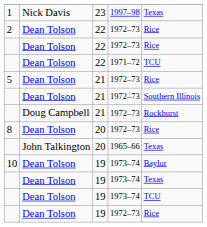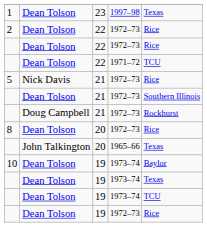 <table class="wikitable">
 <tr>
 </tr>
 <tr>
 <td>1</td>
-<td>Nick Davis</td>
+<td><a href='#'>Dean Tolson</a></td>
 <td>23</td>
 <td style="font-size:80%;"><a href='#'>1997–98</a></td>
 <td style="font-size:80%;"><a href='#'>Texas</a></td>
 </tr>
 <tr>
 <td>2</td>
 <td><a href='#'>Dean Tolson</a></td>
 <td>22</td>
 <td style="font-size:80%;">1972–73</td>
 <td style="font-size:80%;"><a href='#'>Rice</a></td>
 </tr>
 <tr>
 <td></td>
 <td><a href='#'>Dean Tolson</a></td>
 <td>22</td>
 <td style="font-size:80%;">1972–73</td>
 <td style="font-size:80%;"><a href='#'>Rice</a></td>
 </tr>
 <tr>
 <td></td>
 <td><a href='#'>Dean Tolson</a></td>
 <td>22</td>
 <td style="font-size:80%;">1971–72</td>
 <td style="font-size:80%;"><a href='#'>TCU</a></td>
 </tr>
 <tr>
 <td>5</td>
-<td><a href='#'>Dean Tolson</a></td>
+<td>Nick Davis</td>
 <td>21</td>
 <td style="font-size:80%;">1972–73</td>
 <td style="font-size:80%;"><a href='#'>Rice</a></td>
 </tr>
 <tr>
 <td></td>
 <td><a href='#'>Dean Tolson</a></td>
 <td>21</td>
 <td style="font-size:80%;">1972–73</td>
 <td style="font-size:80%;"><a href='#'>Southern Illinois</a></td>
 </tr>
 <tr>
 <td></td>
 <td>Doug Campbell</td>
 <td>21</td>
 <td style="font-size:80%;">1972–73</td>
 <td style="font-size:80%;"><a href='#'>Rockhurst</a></td>
 </tr>
 <tr>
 <td>8</td>
 <td><a href='#'>Dean Tolson</a></td>
 <td>20</td>
 <td style="font-size:80%;">1972–73</td>
 <td style="font-size:80%;"><a href='#'>Rice</a></td>
 </tr>
 <tr>
 <td></td>
 <td>John Talkington</td>
 <td>20</td>
 <td style="font-size:80%;">1965–66</td>
 <td style="font-size:80%;"><a href='#'>Texas</a></td>
 </tr>
 <tr>
 <td>10</td>
 <td><a href='#'>Dean Tolson</a></td>
 <td>19</td>
 <td style="font-size:80%;">1973–74</td>
 <td style="font-size:80%;"><a href='#'>Baylor</a></td>
 </tr>
 <tr>
 <td></td>
 <td><a href='#'>Dean Tolson</a></td>
 <td>19</td>
 <td style="font-size:80%;">1973–74</td>
 <td style="font-size:80%;"><a href='#'>Texas</a></td>
 </tr>
 <tr>
 <td></td>
 <td><a href='#'>Dean Tolson</a></td>
 <td>19</td>
 <td style="font-size:80%;">1973–74</td>
 <td style="font-size:80%;"><a href='#'>TCU</a></td>
 </tr>
 <tr>
 <td></td>
 <td><a href='#'>Dean Tolson</a></td>
 <td>19</td>
 <td style="font-size:80%;">1972–73</td>
 <td style="font-size:80%;"><a href='#'>Rice</a></td>
 </tr>
 </table>
